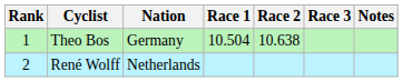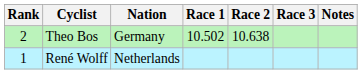 <table class="wikitable sortable" style="text-align:center">
 <tr>
 <th>Rank</th>
 <th>Cyclist</th>
 <th>Nation</th>
 <th>Race 1</th>
 <th>Race 2</th>
 <th>Race 3</th>
 <th>Notes</th>
 </tr>
 <tr bgcolor=bbf3bb>
-<td>1</td>
+<td>2</td>
 <td align=left>Theo Bos</td>
 <td align=left>Germany</td>
-<td>10.504</td>
+<td>10.502</td>
 <td>10.638</td>
 <td></td>
 <td></td>
 </tr>
 <tr bgcolor=bbf3ff>
-<td>2</td>
+<td>1</td>
 <td align=left>René Wolff</td>
 <td align=left>Netherlands</td>
 <td></td>
 <td></td>
 <td></td>
 <td></td>
 </tr>
 </table>
